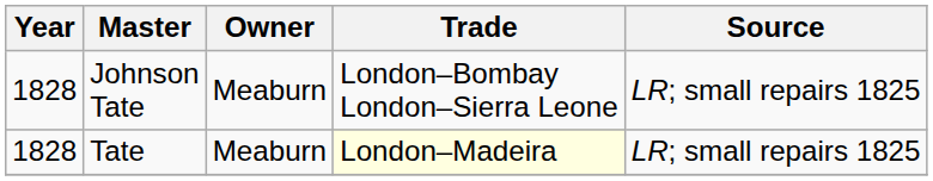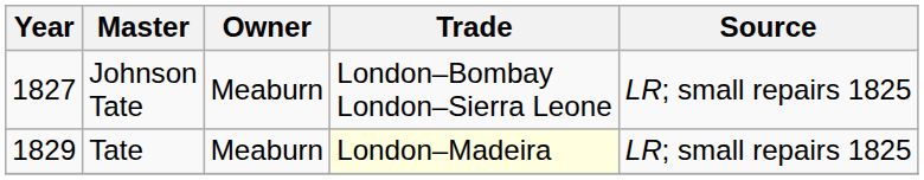 <table class=" wikitable">
 <tr>
 <th>Year</th>
 <th>Master</th>
 <th>Owner</th>
 <th>Trade</th>
 <th>Source</th>
 </tr>
 <tr>
-<td>1828</td>
+<td>1827</td>
 <td>Johnson<br>Tate</td>
 <td>Meaburn</td>
 <td>London–Bombay<br>London–Sierra Leone</td>
 <td><em>LR</em>; small repairs 1825</td>
 </tr>
 <tr>
-<td>1828</td>
+<td>1829</td>
 <td>Tate</td>
 <td>Meaburn</td>
 <td style="background: lightyellow;">London–Madeira</td>
 <td><em>LR</em>; small repairs 1825</td>
 </tr>
 <tr>
 </tr>
 </table>
